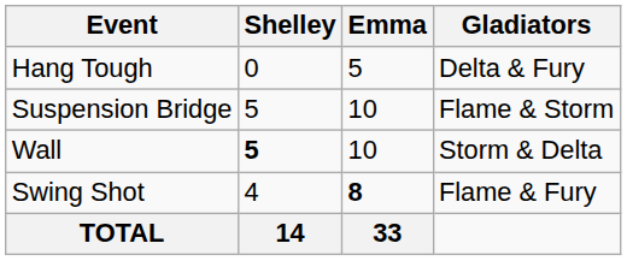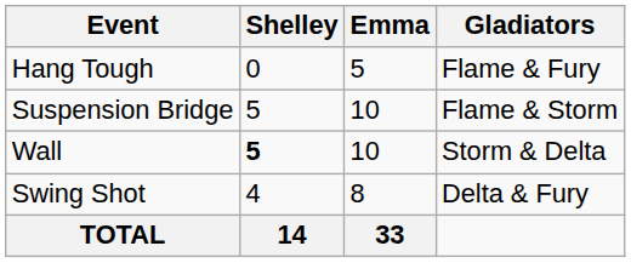 <table class="wikitable">
 <tr>
 <th>Event</th>
 <th>Shelley</th>
 <th>Emma</th>
 <th>Gladiators</th>
 </tr>
 <tr>
 <td>Hang Tough</td>
 <td>0</td>
 <td>5</td>
-<td>Delta & Fury</td>
+<td>Flame & Fury</td>
 </tr>
 <tr>
 <td>Suspension Bridge</td>
 <td>5</td>
 <td>10</td>
 <td>Flame & Storm</td>
 </tr>
 <tr>
 <td>Wall</td>
 <td><strong>5</strong></td>
 <td>10</td>
 <td>Storm & Delta</td>
 </tr>
 <tr>
 <td>Swing Shot</td>
 <td>4</td>
-<td><strong>8</strong></td>
-<td>Flame & Fury</td>
+<td>8</td>
+<td>Delta & Fury</td>
 </tr>
 <tr>
 <th>TOTAL</th>
 <th>14</th>
 <th>33</th>
 </tr>
 </table>
